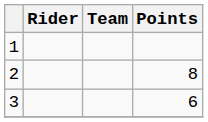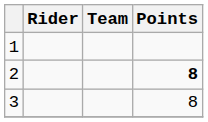 <table class="wikitable">
 <tr>
 <th></th>
 <th>Rider</th>
 <th>Team</th>
 <th>Points</th>
 </tr>
 <tr>
 <td>1</td>
 <td>  </td>
 <td></td>
 <td align="right"></td>
 </tr>
 <tr>
 <td>2</td>
 <td></td>
 <td></td>
-<td align="right">8</td>
+<td align="right"><strong>8</strong></td>
 </tr>
 <tr>
 <td>3</td>
 <td>  </td>
 <td></td>
-<td align="right">6</td>
+<td align="right">8</td>
 </tr>
 <tr>
 </tr>
 </table>
